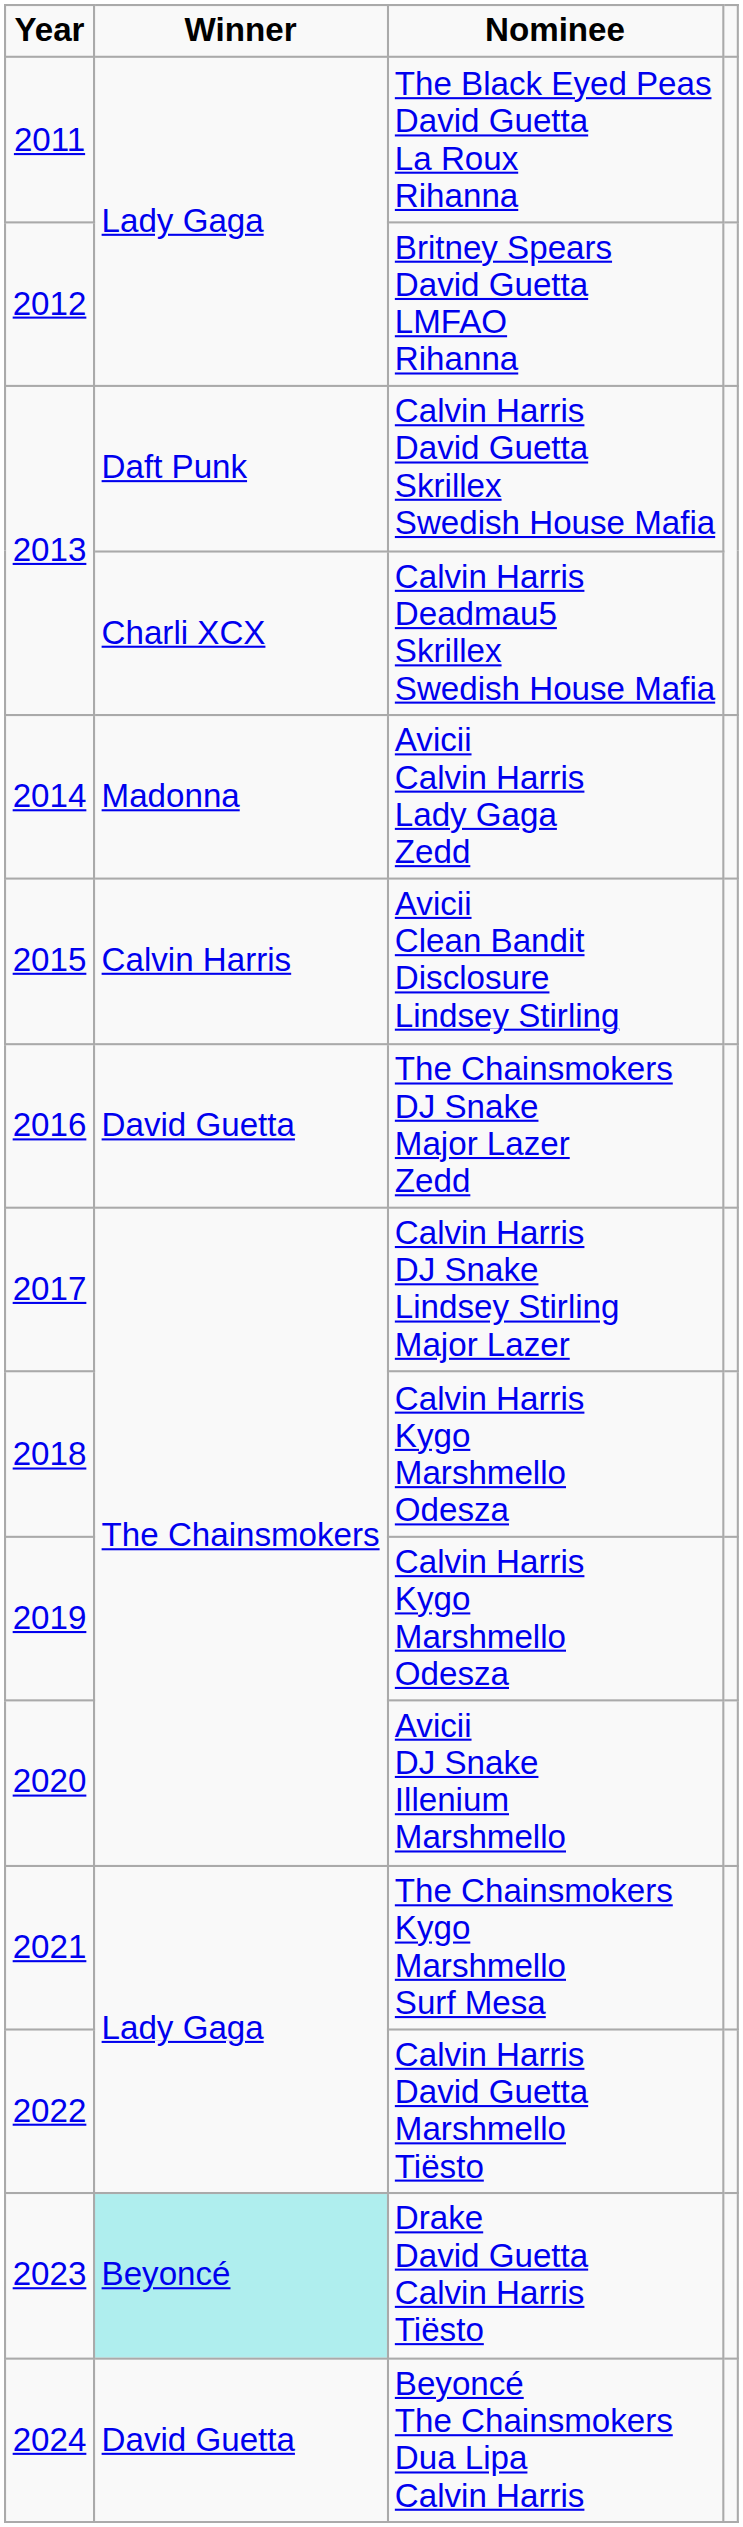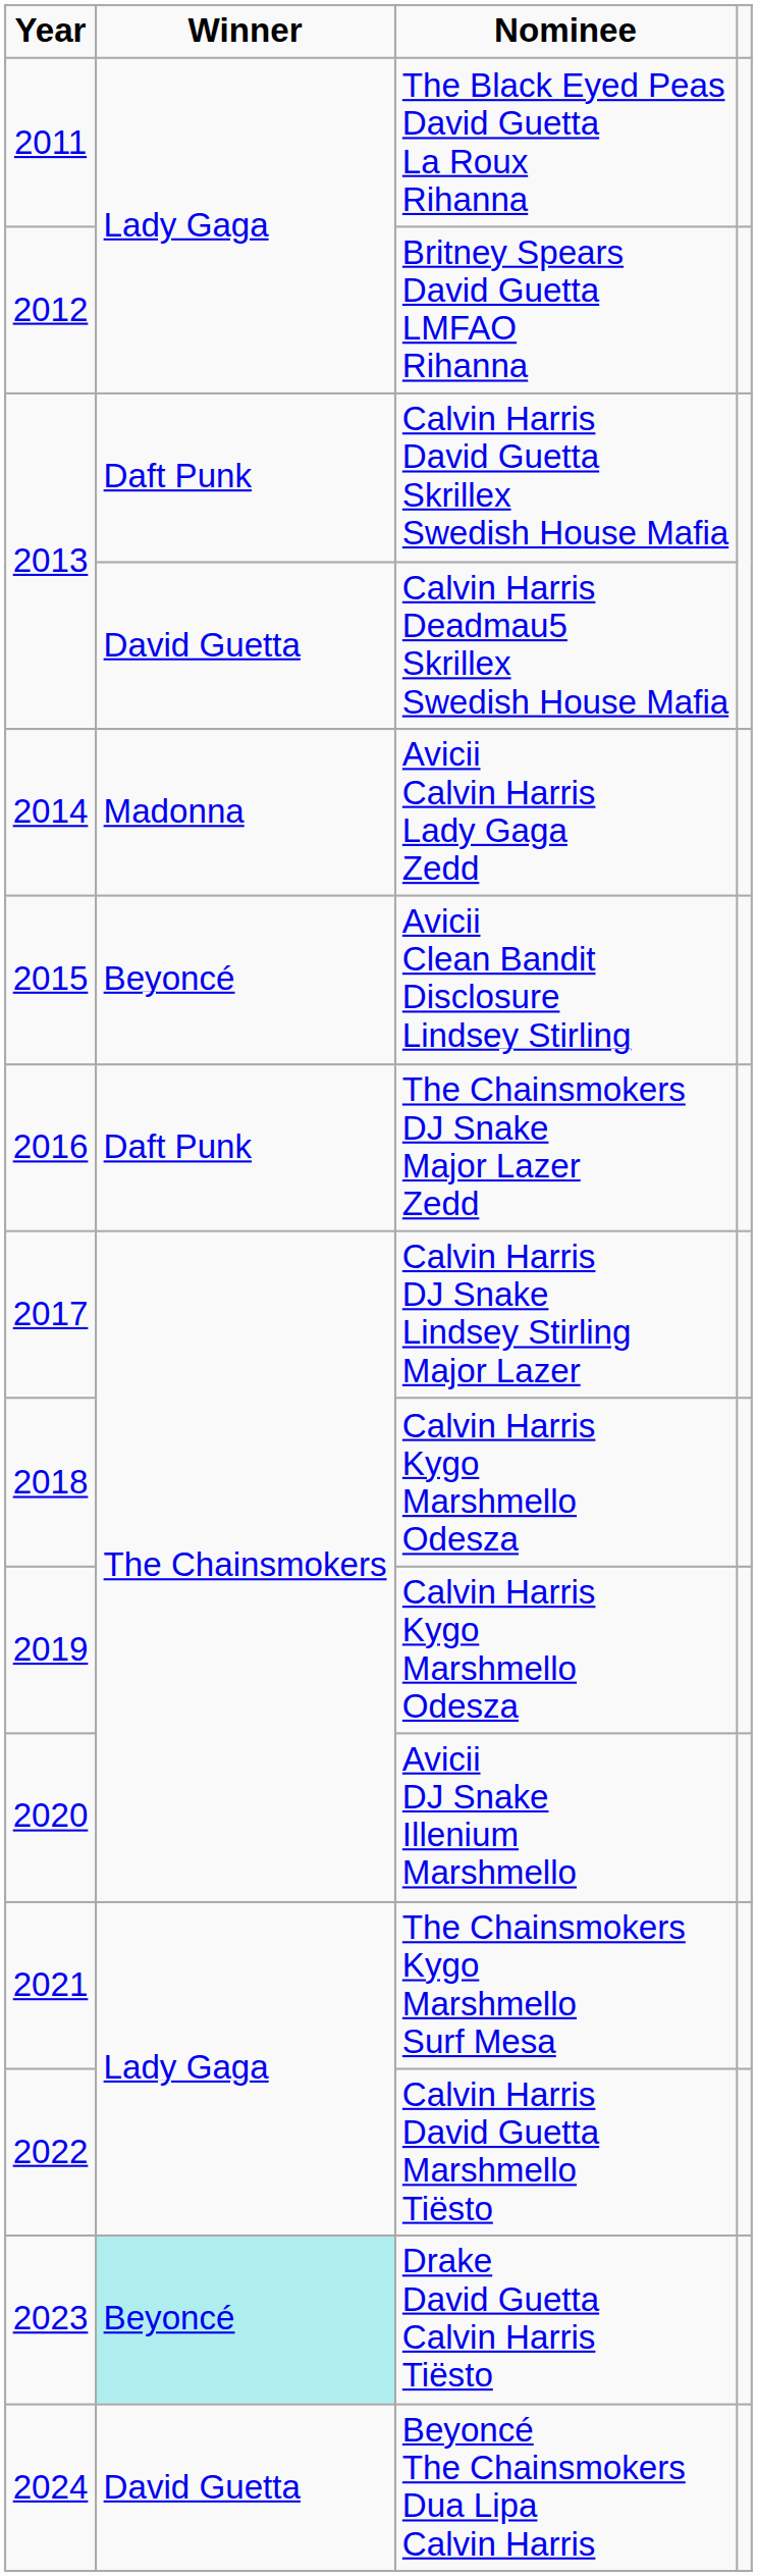 <table class="wikitable sortable">
 <tr>
 <td align="center" rowspan="1"><strong>Year</strong></td>
 <td align="center" rowspan="1"><strong>Winner</strong></td>
 <td align="center" rowspan="1"><strong>Nominee</strong></td>
 <td align="center" rowspan="1"><strong></strong></td>
 </tr>
 <tr>
 <td align="center" rowspan="1"><a href='#'>2011</a></td>
 <td rowspan="2"><a href='#'>Lady Gaga</a></td>
 <td><a href='#'>The Black Eyed Peas</a><br><a href='#'>David Guetta</a><br><a href='#'>La Roux</a><br><a href='#'>Rihanna</a></td>
 <td></td>
 </tr>
 <tr>
 <td align="center" rowspan="1"><a href='#'>2012</a></td>
 <td><a href='#'>Britney Spears</a><br><a href='#'>David Guetta</a><br><a href='#'>LMFAO</a><br><a href='#'>Rihanna</a></td>
 <td></td>
 </tr>
 <tr>
 <td align="center" rowspan="2"><a href='#'>2013</a></td>
 <td><a href='#'>Daft Punk</a></td>
 <td><a href='#'>Calvin Harris</a><br><a href='#'>David Guetta</a><br><a href='#'>Skrillex</a><br><a href='#'>Swedish House Mafia</a></td>
 <td rowspan="2"></td>
 </tr>
 <tr>
-<td><a href='#'>Charli XCX</a></td>
+<td><a href='#'>David Guetta</a><br></td>
 <td><a href='#'>Calvin Harris</a><br><a href='#'>Deadmau5</a><br><a href='#'>Skrillex</a><br><a href='#'>Swedish House Mafia</a></td>
 </tr>
 <tr>
 <td align="center" rowspan="1"><a href='#'>2014</a></td>
 <td><a href='#'>Madonna</a><br></td>
 <td><a href='#'>Avicii</a><br><a href='#'>Calvin Harris</a><br><a href='#'>Lady Gaga</a><br><a href='#'>Zedd</a></td>
 <td></td>
 </tr>
 <tr>
 <td align="center" rowspan="1"><a href='#'>2015</a></td>
-<td><a href='#'>Calvin Harris</a></td>
+<td><a href='#'>Beyoncé</a></td>
 <td><a href='#'>Avicii</a><br><a href='#'>Clean Bandit</a><br><a href='#'>Disclosure</a><br><a href='#'>Lindsey Stirling</a></td>
 <td></td>
 </tr>
 <tr>
 <td align="center" rowspan="1"><a href='#'>2016</a></td>
-<td><a href='#'>David Guetta</a></td>
+<td><a href='#'>Daft Punk</a></td>
 <td><a href='#'>The Chainsmokers</a><br><a href='#'>DJ Snake</a><br><a href='#'>Major Lazer</a><br><a href='#'>Zedd</a></td>
 <td></td>
 </tr>
 <tr>
 <td align="center" rowspan="1"><a href='#'>2017</a></td>
 <td rowspan="4"><a href='#'>The Chainsmokers</a></td>
 <td><a href='#'>Calvin Harris</a><br><a href='#'>DJ Snake</a><br><a href='#'>Lindsey Stirling</a><br><a href='#'>Major Lazer</a></td>
 <td></td>
 </tr>
 <tr>
 <td align="center" rowspan="1"><a href='#'>2018</a></td>
 <td><a href='#'>Calvin Harris</a><br><a href='#'>Kygo</a><br><a href='#'>Marshmello</a><br><a href='#'>Odesza</a></td>
 <td></td>
 </tr>
 <tr>
 <td align="center" rowspan="1"><a href='#'>2019</a></td>
 <td><a href='#'>Calvin Harris</a><br><a href='#'>Kygo</a><br><a href='#'>Marshmello</a> <br><a href='#'>Odesza</a></td>
 <td></td>
 </tr>
 <tr>
 <td align="center" rowspan="1"><a href='#'>2020</a></td>
 <td><a href='#'>Avicii</a><br><a href='#'>DJ Snake</a><br><a href='#'>Illenium</a><br><a href='#'>Marshmello</a></td>
 <td></td>
 </tr>
 <tr>
 <td align="center" rowspan="1"><a href='#'>2021</a></td>
 <td rowspan="2"><a href='#'>Lady Gaga</a></td>
 <td><a href='#'>The Chainsmokers</a><br><a href='#'>Kygo</a><br><a href='#'>Marshmello</a><br><a href='#'>Surf Mesa</a></td>
 <td></td>
 </tr>
 <tr>
 <td align="center" rowspan="1"><a href='#'>2022</a></td>
 <td><a href='#'>Calvin Harris</a><br><a href='#'>David Guetta</a><br><a href='#'>Marshmello</a><br><a href='#'>Tiësto</a></td>
 <td></td>
 </tr>
 <tr>
 <td align="center" rowspan="1"><a href='#'>2023</a></td>
 <td style="background: paleturquoise;"><a href='#'>Beyoncé</a></td>
 <td><a href='#'>Drake</a><br><a href='#'>David Guetta</a><br><a href='#'>Calvin Harris</a><br><a href='#'>Tiësto</a></td>
 <td></td>
 </tr>
 <tr>
 <td align="center" rowspan="1"><a href='#'>2024</a></td>
 <td><a href='#'>David Guetta</a></td>
 <td><a href='#'>Beyoncé </a><br><a href='#'>The Chainsmokers</a><br><a href='#'>Dua Lipa</a><br><a href='#'>Calvin Harris</a></td>
 <td></td>
 </tr>
 <tr>
 </tr>
 </table>
